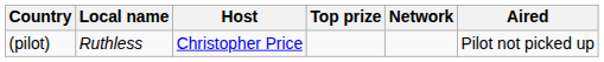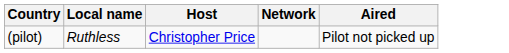 <table class="wikitable">
 <tr>
 <th>Country</th>
 <th>Local name</th>
 <th>Host</th>
-<th>Top prize</th>
 <th>Network</th>
 <th>Aired</th>
 </tr>
 <tr>
 <td> (pilot)</td>
 <td><em>Ruthless</em></td>
 <td><a href='#'>Christopher Price</a></td>
 <td></td>
-<td></td>
 <td>Pilot not picked up</td>
 </tr>
 </table>
